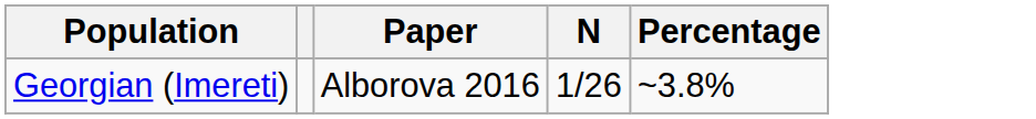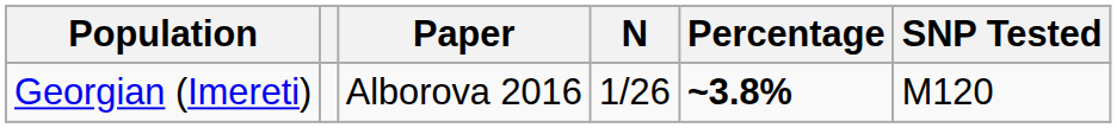 <table class="wikitable">
 <tr>
 <th>Population</th>
 <th></th>
 <th>Paper</th>
 <th>N</th>
 <th>Percentage</th>
+<th>SNP Tested</th>
 </tr>
 <tr>
 <td><a href='#'>Georgian</a> (<a href='#'>Imereti</a>)</td>
 <td></td>
 <td>Alborova 2016</td>
 <td>1/26</td>
-<td>~3.8%</td>
+<td><strong>~3.8%</strong></td>
+<td>M120</td>
 </tr>
 </table>
